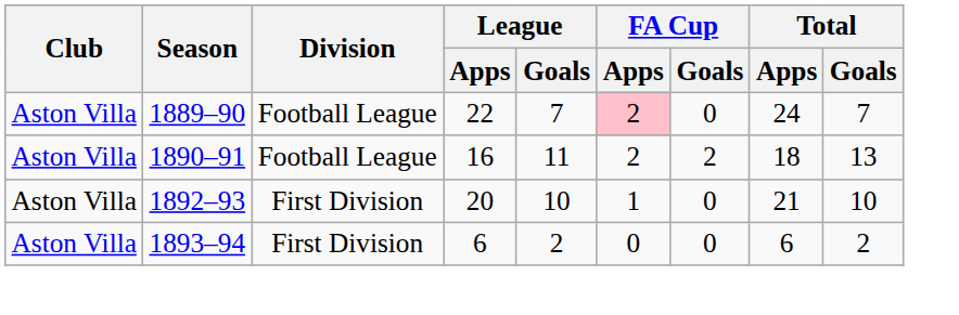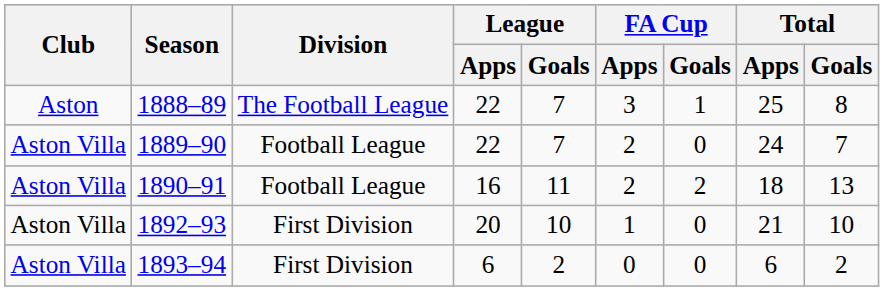 <table class="wikitable" style="text-align:center;">
 <tr>
 <th rowspan="2">Club</th>
 <th rowspan="2">Season</th>
 <th rowspan="2">Division</th>
 <th colspan="2">League</th>
 <th colspan="2"><a href='#'>FA Cup</a></th>
 <th colspan="2">Total</th>
 </tr>
 <tr>
 <th>Apps</th>
 <th>Goals</th>
 <th>Apps</th>
 <th>Goals</th>
 <th>Apps</th>
 <th>Goals</th>
 </tr>
 <tr>
+<td><a href='#'>Aston</a></td>
+<td><a href='#'>1888–89</a></td>
+<td><a href='#'>The Football League</a></td>
+<td>22</td>
+<td>7</td>
+<td>3</td>
+<td>1</td>
+<td>25</td>
+<td>8</td>
+</tr>
+<tr>
 <td><a href='#'>Aston Villa</a></td>
 <td><a href='#'>1889–90</a></td>
 <td>Football League</td>
 <td>22</td>
 <td>7</td>
-<td style="background: pink;">2</td>
+<td>2</td>
 <td>0</td>
 <td>24</td>
 <td>7</td>
 </tr>
 <tr>
 <td><a href='#'>Aston Villa</a></td>
 <td><a href='#'>1890–91</a></td>
 <td>Football League</td>
 <td>16</td>
 <td>11</td>
 <td>2</td>
 <td>2</td>
 <td>18</td>
 <td>13</td>
 </tr>
 <tr>
 <td>Aston Villa</td>
 <td><a href='#'>1892–93</a></td>
 <td>First Division</td>
 <td>20</td>
 <td>10</td>
 <td>1</td>
 <td>0</td>
 <td>21</td>
 <td>10</td>
 </tr>
 <tr>
 <td><a href='#'>Aston Villa</a></td>
 <td><a href='#'>1893–94</a></td>
 <td>First Division</td>
 <td>6</td>
 <td>2</td>
 <td>0</td>
 <td>0</td>
 <td>6</td>
 <td>2</td>
 </tr>
 </table>
